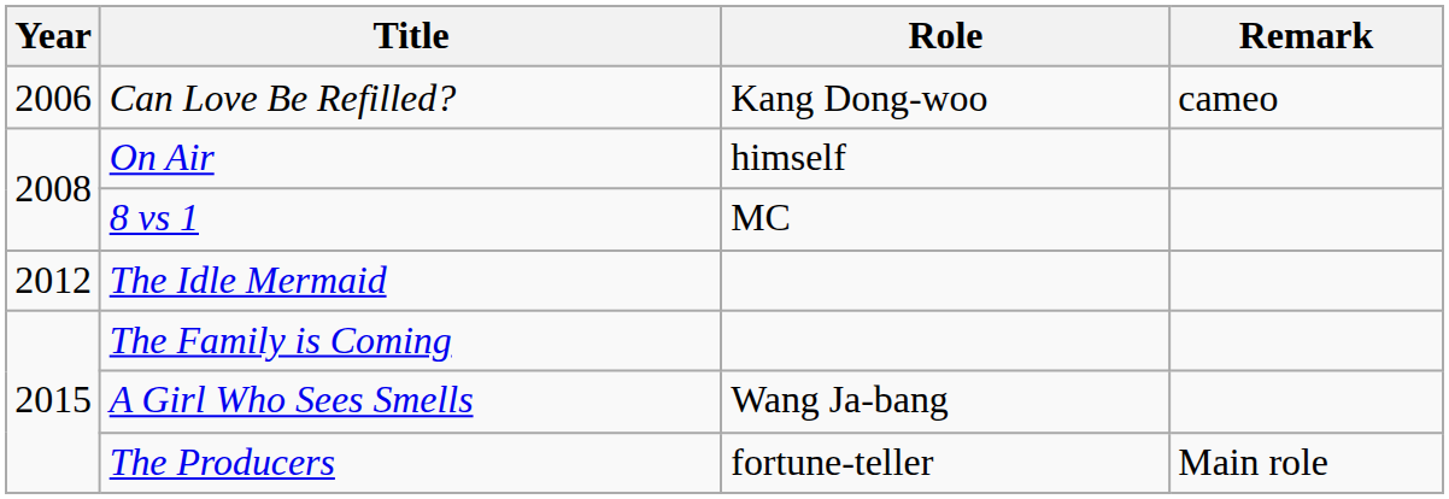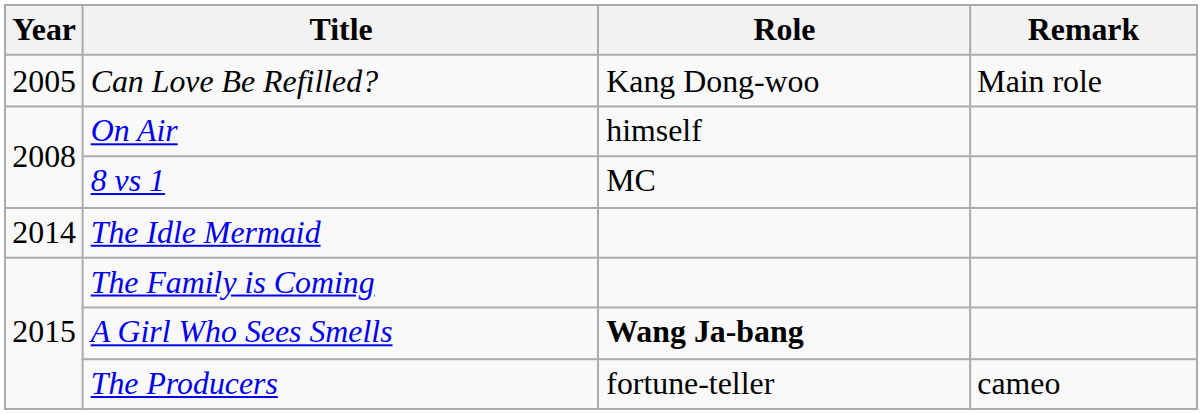 <table class="wikitable" style="width:600px">
 <tr>
 <th width=10>Year</th>
 <th>Title</th>
 <th>Role</th>
 <th>Remark</th>
 </tr>
 <tr>
-<td>2006</td>
+<td>2005</td>
 <td><em>Can Love Be Refilled?</em></td>
 <td>Kang Dong-woo</td>
-<td>cameo</td>
+<td>Main role</td>
 </tr>
 <tr>
 <td rowspan=2>2008</td>
 <td><em><a href='#'>On Air</a></em></td>
 <td>himself</td>
 <td></td>
 </tr>
 <tr>
 <td><em><a href='#'>8 vs 1</a></em></td>
 <td>MC</td>
 <td></td>
 </tr>
 <tr>
-<td>2012</td>
+<td>2014</td>
 <td><em><a href='#'>The Idle Mermaid</a></em></td>
 <td></td>
 <td></td>
 </tr>
 <tr>
 <td rowspan=3>2015</td>
 <td><em><a href='#'>The Family is Coming</a></em></td>
 <td></td>
 <td></td>
 </tr>
 <tr>
 <td><em><a href='#'>A Girl Who Sees Smells</a></em></td>
-<td>Wang Ja-bang</td>
+<td><strong>Wang Ja-bang</strong></td>
 <td></td>
 </tr>
 <tr>
 <td><em><a href='#'>The Producers</a></em></td>
 <td>fortune-teller</td>
-<td>Main role</td>
+<td>cameo</td>
 </tr>
 </table>
